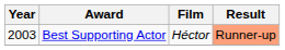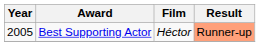 <table class="wikitable">
 <tr>
 <th>Year</th>
 <th>Award</th>
 <th>Film</th>
 <th>Result</th>
 </tr>
 <tr>
-<td>2003</td>
+<td>2005</td>
 <td><a href='#'>Best Supporting Actor</a></td>
 <td><em>Héctor</em></td>
 <td style="background: lightsalmon;">Runner-up</td>
 </tr>
 <tr>
 </tr>
 </table>
